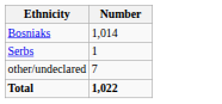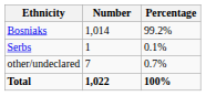 <table class="wikitable">
 <tr>
 <th width="100px">Ethnicity</th>
 <th width="80px">Number</th>
+<th width="80px">Percentage</th>
 </tr>
 <tr>
 <td><a href='#'>Bosniaks</a></td>
 <td>1,014</td>
+<td>99.2%</td>
 </tr>
 <tr>
 <td><a href='#'>Serbs</a></td>
 <td>1</td>
+<td>0.1%</td>
 </tr>
 <tr>
 <td>other/undeclared</td>
 <td>7</td>
+<td>0.7%</td>
 </tr>
 <tr>
 <td><strong>Total</strong></td>
 <td><strong>1,022</strong></td>
+<td><strong>100%</strong></td>
 </tr>
 </table>
